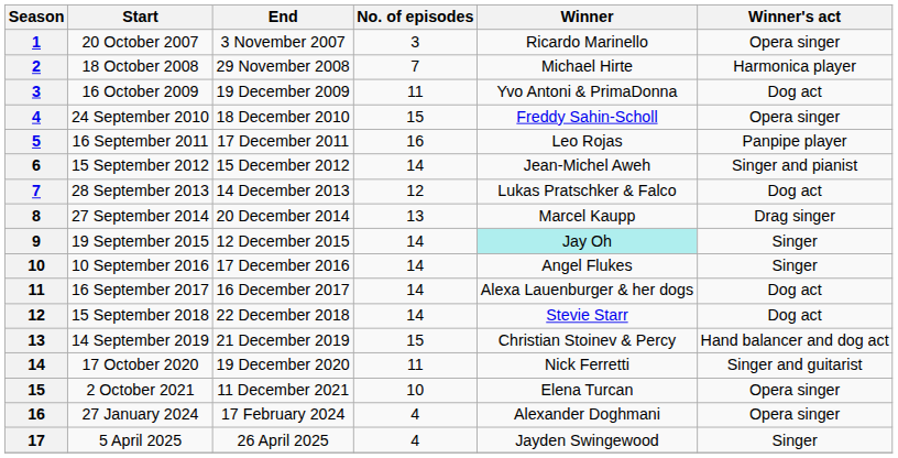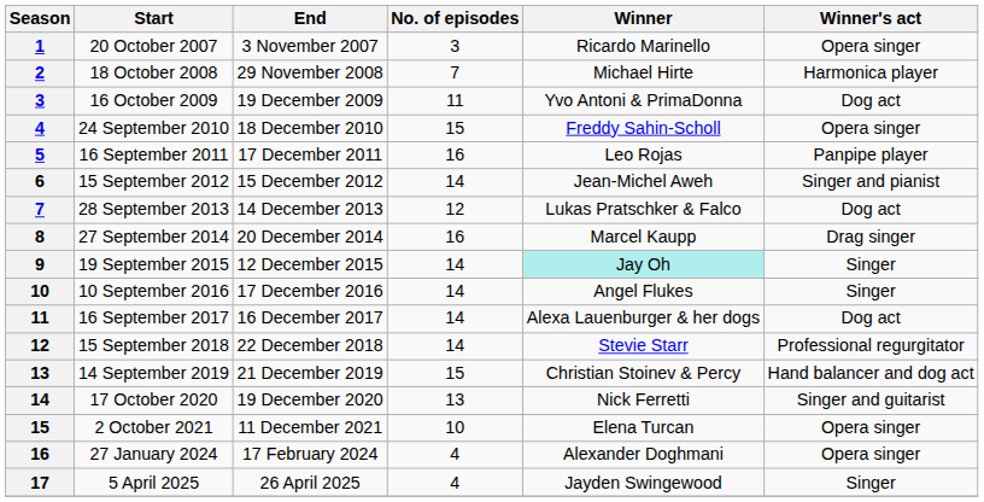 <table class="wikitable" style="text-align:center; font-size:100%;">
 <tr>
 <th scope="col">Season</th>
 <th scope="col">Start</th>
 <th scope="col">End</th>
 <th scope="col">No. of episodes</th>
 <th scope="col">Winner</th>
 <th scope="col">Winner's act</th>
 </tr>
 <tr>
 <th scope="row"><a href='#'>1</a></th>
 <td>20 October 2007</td>
 <td>3 November 2007</td>
 <td>3</td>
 <td>Ricardo Marinello</td>
 <td>Opera singer</td>
 </tr>
 <tr>
 <th scope="row"><a href='#'>2</a></th>
 <td>18 October 2008</td>
 <td>29 November 2008</td>
 <td>7</td>
 <td>Michael Hirte</td>
 <td>Harmonica player</td>
 </tr>
 <tr>
 <th scope="row"><a href='#'>3</a></th>
 <td>16 October 2009</td>
 <td>19 December 2009</td>
 <td>11</td>
 <td>Yvo Antoni & PrimaDonna</td>
 <td>Dog act</td>
 </tr>
 <tr>
 <th scope="row"><a href='#'>4</a></th>
 <td>24 September 2010</td>
 <td>18 December 2010</td>
 <td>15</td>
 <td><a href='#'>Freddy Sahin-Scholl</a></td>
 <td>Opera singer</td>
 </tr>
 <tr>
 <th scope="row"><a href='#'>5</a></th>
 <td>16 September 2011</td>
 <td>17 December 2011</td>
 <td>16</td>
 <td>Leo Rojas</td>
 <td>Panpipe player</td>
 </tr>
 <tr>
 <th scope="row">6</th>
 <td>15 September 2012</td>
 <td>15 December 2012</td>
 <td>14</td>
 <td>Jean-Michel Aweh</td>
 <td>Singer and pianist</td>
 </tr>
 <tr>
 <th scope="row"><a href='#'>7</a></th>
 <td>28 September 2013</td>
 <td>14 December 2013</td>
 <td>12</td>
 <td>Lukas Pratschker & Falco</td>
 <td>Dog act</td>
 </tr>
 <tr>
 <th scope="row">8</th>
 <td>27 September 2014</td>
 <td>20 December 2014</td>
-<td>13</td>
+<td>16</td>
 <td>Marcel Kaupp</td>
 <td>Drag singer</td>
 </tr>
 <tr>
 <th scope="row">9</th>
 <td>19 September 2015</td>
 <td>12 December 2015</td>
 <td>14</td>
 <td style="background: paleturquoise;">Jay Oh</td>
 <td>Singer</td>
 </tr>
 <tr>
 <th scope="row">10</th>
 <td>10 September 2016</td>
 <td>17 December 2016</td>
 <td>14</td>
 <td>Angel Flukes</td>
 <td>Singer</td>
 </tr>
 <tr>
 <th scope="row">11</th>
 <td>16 September 2017</td>
 <td>16 December 2017</td>
 <td>14</td>
 <td>Alexa Lauenburger & her dogs</td>
 <td>Dog act</td>
 </tr>
 <tr>
 <th scope="row">12</th>
 <td>15 September 2018</td>
 <td>22 December 2018</td>
 <td>14</td>
 <td><a href='#'>Stevie Starr</a></td>
-<td>Dog act</td>
+<td>Professional regurgitator</td>
 </tr>
 <tr>
 <th scope="row">13</th>
 <td>14 September 2019</td>
 <td>21 December 2019</td>
 <td>15</td>
 <td>Christian Stoinev & Percy</td>
 <td>Hand balancer and dog act</td>
 </tr>
 <tr>
 <th scope="row">14</th>
 <td>17 October 2020</td>
 <td>19 December 2020</td>
-<td>11</td>
+<td>13</td>
 <td>Nick Ferretti</td>
 <td>Singer and guitarist</td>
 </tr>
 <tr>
 <th scope="row">15</th>
 <td>2 October 2021</td>
 <td>11 December 2021</td>
 <td>10</td>
 <td>Elena Turcan</td>
 <td>Opera singer</td>
 </tr>
 <tr>
 <th scope="row">16</th>
 <td>27 January 2024</td>
 <td>17 February 2024</td>
 <td>4</td>
 <td>Alexander Doghmani</td>
 <td>Opera singer</td>
 </tr>
 <tr>
 <th>17</th>
 <td>5 April 2025</td>
 <td>26 April 2025</td>
 <td>4</td>
 <td>Jayden Swingewood</td>
 <td>Singer</td>
 </tr>
 <tr>
 </tr>
 </table>
